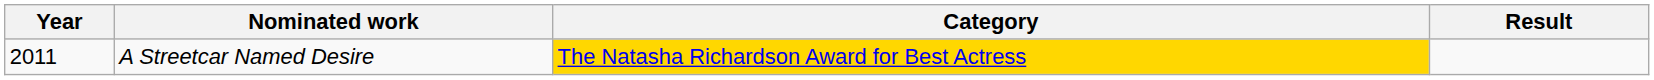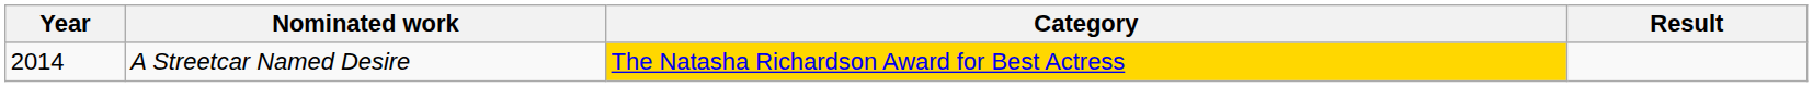 <table style="width:95%;" class="wikitable sortable">
 <tr>
 <th style="width:5%;">Year</th>
 <th style="width:20%;">Nominated work</th>
 <th style="width:40%;">Category</th>
 <th style="width:10%;">Result</th>
 </tr>
 <tr>
-<td>2011</td>
+<td>2014</td>
 <td><em>A Streetcar Named Desire</em></td>
 <td style="background: gold;"><a href='#'>The Natasha Richardson Award for Best Actress</a></td>
 <td></td>
 </tr>
 </table>
